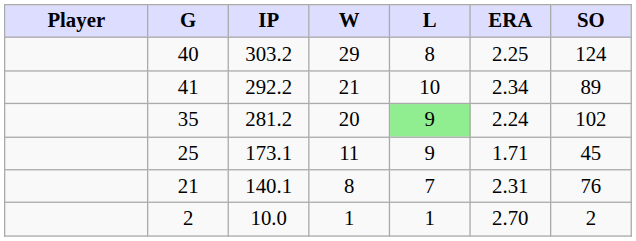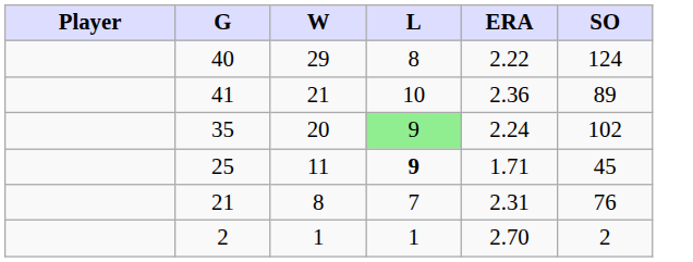 <table class="wikitable sortable">
 <tr>
 <th style="background:#ddf; width:16%;">Player</th>
 <th style="background:#ddf; width:9%;">G</th>
-<th style="background:#ddf; width:9%;">IP</th>
 <th style="background:#ddf; width:9%;">W</th>
 <th style="background:#ddf; width:9%;">L</th>
 <th style="background:#ddf; width:9%;">ERA</th>
 <th style="background:#ddf; width:9%;">SO</th>
 </tr>
 <tr style="text-align:center;">
 <td></td>
 <td>40</td>
-<td>303.2</td>
 <td>29</td>
 <td>8</td>
-<td>2.25</td>
+<td>2.22</td>
 <td>124</td>
 </tr>
 <tr style="text-align:center;">
 <td></td>
 <td>41</td>
-<td>292.2</td>
 <td>21</td>
 <td>10</td>
-<td>2.34</td>
+<td>2.36</td>
 <td>89</td>
 </tr>
 <tr style="text-align:center;">
 <td></td>
 <td>35</td>
-<td>281.2</td>
 <td>20</td>
 <td style="background: lightgreen;">9</td>
 <td>2.24</td>
 <td>102</td>
 </tr>
 <tr style="text-align:center;">
 <td></td>
 <td>25</td>
-<td>173.1</td>
 <td>11</td>
-<td>9</td>
+<td><strong>9</strong></td>
 <td>1.71</td>
 <td>45</td>
 </tr>
 <tr style="text-align:center;">
 <td></td>
 <td>21</td>
-<td>140.1</td>
 <td>8</td>
 <td>7</td>
 <td>2.31</td>
 <td>76</td>
 </tr>
 <tr style="text-align:center;">
 <td></td>
 <td>2</td>
-<td>10.0</td>
 <td>1</td>
 <td>1</td>
 <td>2.70</td>
 <td>2</td>
 </tr>
 </table>
